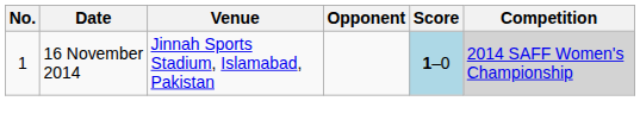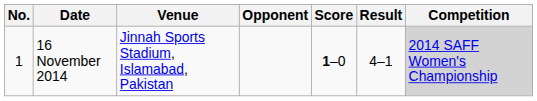 <table class="wikitable plainrowheaders sortable">
 <tr>
 <th scope="col">No.</th>
 <th scope="col">Date</th>
 <th scope="col">Venue</th>
 <th scope="col">Opponent</th>
 <th scope="col">Score</th>
+<th scope="col">Result</th>
 <th scope="col">Competition</th>
 </tr>
 <tr>
 <td align="center">1</td>
 <td>16 November 2014</td>
 <td><a href='#'>Jinnah Sports Stadium</a>, <a href='#'>Islamabad</a>, <a href='#'>Pakistan</a></td>
 <td></td>
-<td align="center" style="background: lightblue;"><strong>1</strong>–0</td>
+<td align="center"><strong>1</strong>–0</td>
+<td align="center">4–1</td>
 <td style="background: lightgrey;"><a href='#'>2014 SAFF Women's Championship</a></td>
 </tr>
 </table>
